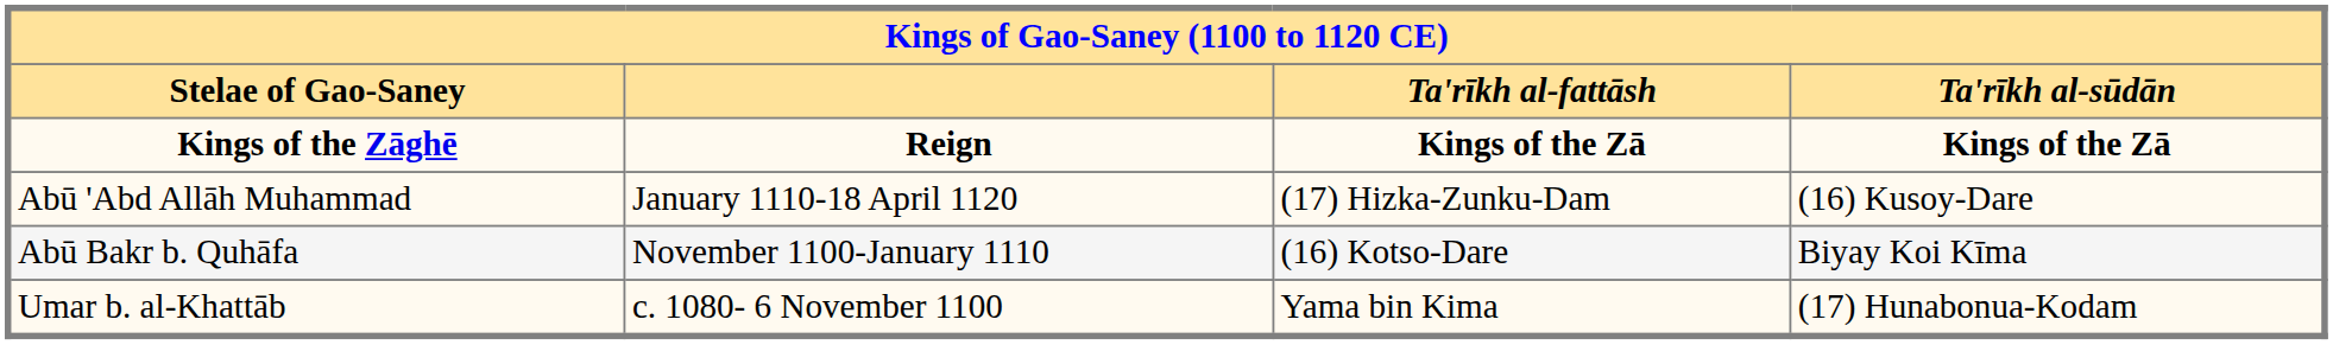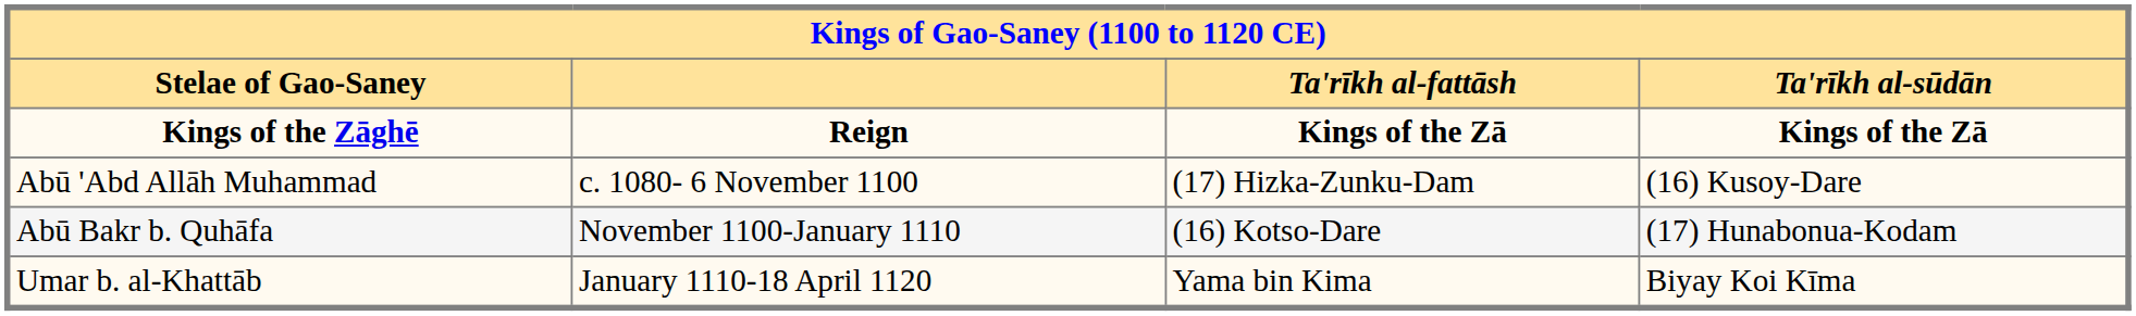 <table border="2" cellspacing="0" cellpadding="3" width="85%" style="clear:all; margin:3px 0 0em 0em; border-style: solid; border-width: 3px; border-collapse:collapse; empty-cells:show">
 <tr>
 <td colspan="13" align="center" style="background:#FFE39B; color:blue"><strong>Kings of Gao-Saney (1100 to 1120 CE)</strong></td>
 </tr>
 <tr bgcolor="#FFE39B">
 <th>Stelae of Gao-Saney</th>
 <th></th>
 <th><em>Ta'rīkh al-fattāsh</em></th>
 <th><em>Ta'rīkh al-sūdān</em></th>
 </tr>
 <tr bgcolor="#fffaf0">
 <th>Kings of the <a href='#'>Zāghē</a></th>
 <th>Reign</th>
 <th>Kings of the Zā</th>
 <th>Kings of the Zā</th>
 </tr>
 <tr bgcolor="#fffaf0">
 <td>Abū 'Abd Allāh Muhammad</td>
-<td>January 1110-18 April 1120</td>
+<td>c. 1080- 6 November 1100</td>
 <td>(17) Hizka-Zunku-Dam</td>
 <td>(16) Kusoy-Dare</td>
 </tr>
 <tr bgcolor="#f5f5f5">
 <td>Abū Bakr b. Quhāfa</td>
 <td>November 1100-January 1110</td>
 <td>(16) Kotso-Dare</td>
-<td>Biyay Koi Kīma</td>
+<td>(17) Hunabonua-Kodam</td>
 </tr>
 <tr bgcolor="#fffaf0">
 <td>Umar b. al-Khattāb</td>
-<td>c. 1080- 6 November 1100</td>
+<td>January 1110-18 April 1120</td>
 <td>Yama bin Kima</td>
-<td>(17) Hunabonua-Kodam</td>
+<td>Biyay Koi Kīma</td>
 </tr>
 </table>
